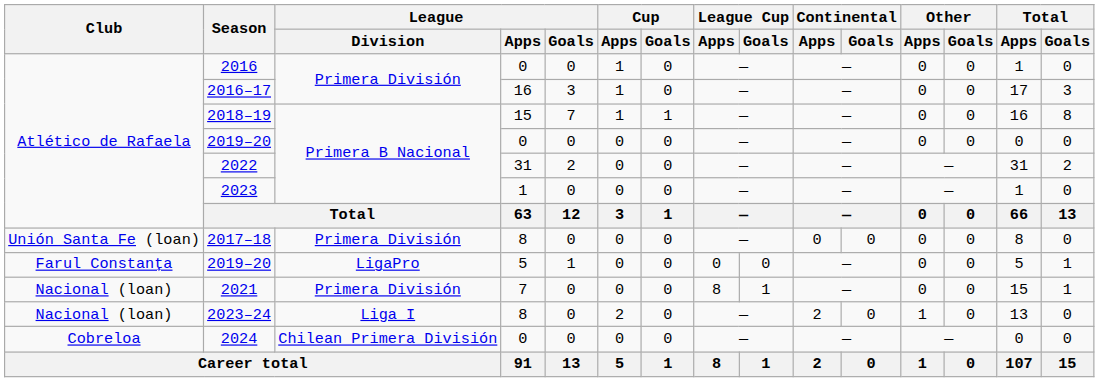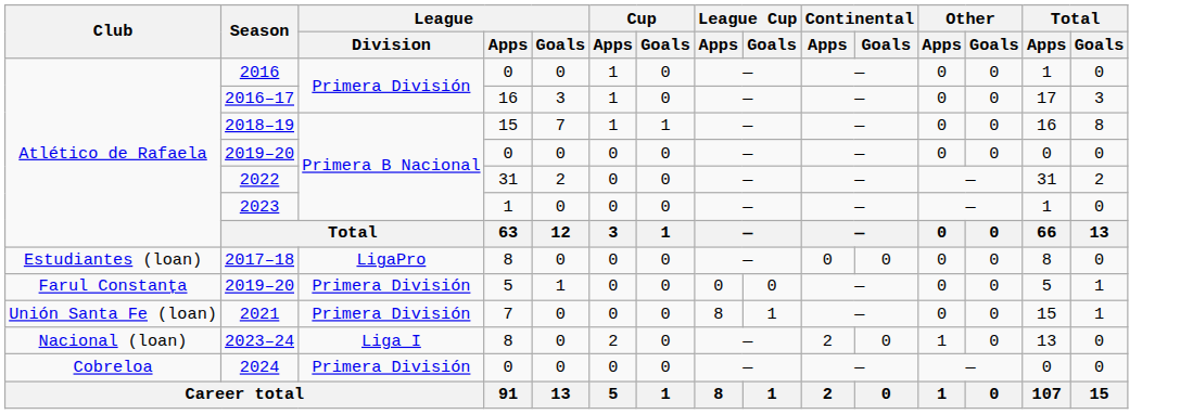 <table class="wikitable" style="text-align:center">
 <tr>
 <th rowspan="2">Club</th>
 <th rowspan="2">Season</th>
 <th colspan="3">League</th>
 <th colspan="2">Cup</th>
 <th colspan="2">League Cup</th>
 <th colspan="2">Continental</th>
 <th colspan="2">Other</th>
 <th colspan="2">Total</th>
 </tr>
 <tr>
 <th>Division</th>
 <th>Apps</th>
 <th>Goals</th>
 <th>Apps</th>
 <th>Goals</th>
 <th>Apps</th>
 <th>Goals</th>
 <th>Apps</th>
 <th>Goals</th>
 <th>Apps</th>
 <th>Goals</th>
 <th>Apps</th>
 <th>Goals</th>
 </tr>
 <tr>
 <td rowspan="7"><a href='#'>Atlético de Rafaela</a></td>
 <td><a href='#'>2016</a></td>
 <td rowspan="2"><a href='#'>Primera División</a></td>
 <td>0</td>
 <td>0</td>
 <td>1</td>
 <td>0</td>
 <td colspan="2">—</td>
 <td colspan="2">—</td>
 <td>0</td>
 <td>0</td>
 <td>1</td>
 <td>0</td>
 </tr>
 <tr>
 <td><a href='#'>2016–17</a></td>
 <td>16</td>
 <td>3</td>
 <td>1</td>
 <td>0</td>
 <td colspan="2">—</td>
 <td colspan="2">—</td>
 <td>0</td>
 <td>0</td>
 <td>17</td>
 <td>3</td>
 </tr>
 <tr>
 <td><a href='#'>2018–19</a></td>
 <td rowspan="4"><a href='#'>Primera B Nacional</a></td>
 <td>15</td>
 <td>7</td>
 <td>1</td>
 <td>1</td>
 <td colspan="2">—</td>
 <td colspan="2">—</td>
 <td>0</td>
 <td>0</td>
 <td>16</td>
 <td>8</td>
 </tr>
 <tr>
 <td><a href='#'>2019–20</a></td>
 <td>0</td>
 <td>0</td>
 <td>0</td>
 <td>0</td>
 <td colspan="2">—</td>
 <td colspan="2">—</td>
 <td>0</td>
 <td>0</td>
 <td>0</td>
 <td>0</td>
 </tr>
 <tr>
 <td><a href='#'>2022</a></td>
 <td>31</td>
 <td>2</td>
 <td>0</td>
 <td>0</td>
 <td colspan="2">—</td>
 <td colspan="2">—</td>
 <td colspan="2">—</td>
 <td>31</td>
 <td>2</td>
 </tr>
 <tr>
 <td><a href='#'>2023</a></td>
 <td>1</td>
 <td>0</td>
 <td>0</td>
 <td>0</td>
 <td colspan="2">—</td>
 <td colspan="2">—</td>
 <td colspan="2">—</td>
 <td>1</td>
 <td>0</td>
 </tr>
 <tr>
 <th colspan="2">Total</th>
 <th>63</th>
 <th>12</th>
 <th>3</th>
 <th>1</th>
 <th colspan="2">—</th>
 <th colspan="2">—</th>
 <th>0</th>
 <th>0</th>
 <th>66</th>
 <th>13</th>
 </tr>
 <tr>
-<td rowspan="1"><a href='#'>Unión Santa Fe</a> (loan)</td>
+<td rowspan="1"><a href='#'>Estudiantes</a> (loan)</td>
 <td><a href='#'>2017–18</a></td>
-<td rowspan="1"><a href='#'>Primera División</a></td>
+<td rowspan="1"><a href='#'>LigaPro</a></td>
 <td>8</td>
 <td>0</td>
 <td>0</td>
 <td>0</td>
 <td colspan="2">—</td>
 <td>0</td>
 <td>0</td>
 <td>0</td>
 <td>0</td>
 <td>8</td>
 <td>0</td>
 </tr>
 <tr>
 <td rowspan="1"><a href='#'>Farul Constanța</a></td>
 <td><a href='#'>2019–20</a></td>
-<td rowspan="1"><a href='#'>LigaPro</a></td>
+<td rowspan="1"><a href='#'>Primera División</a></td>
 <td>5</td>
 <td>1</td>
 <td>0</td>
 <td>0</td>
 <td>0</td>
 <td>0</td>
 <td colspan="2">—</td>
 <td>0</td>
 <td>0</td>
 <td>5</td>
 <td>1</td>
 </tr>
 <tr>
-<td rowspan="1"><a href='#'>Nacional</a> (loan)</td>
+<td rowspan="1"><a href='#'>Unión Santa Fe</a> (loan)</td>
 <td><a href='#'>2021</a></td>
 <td rowspan="1"><a href='#'>Primera División</a></td>
 <td>7</td>
 <td>0</td>
 <td>0</td>
 <td>0</td>
 <td>8</td>
 <td>1</td>
 <td colspan="2">—</td>
 <td>0</td>
 <td>0</td>
 <td>15</td>
 <td>1</td>
 </tr>
 <tr>
 <td rowspan="1"><a href='#'>Nacional</a> (loan)</td>
 <td><a href='#'>2023–24</a></td>
 <td rowspan="1"><a href='#'>Liga I</a></td>
 <td>8</td>
 <td>0</td>
 <td>2</td>
 <td>0</td>
 <td colspan="2">—</td>
 <td>2</td>
 <td>0</td>
 <td>1</td>
 <td>0</td>
 <td>13</td>
 <td>0</td>
 </tr>
 <tr>
 <td rowspan="1"><a href='#'>Cobreloa</a></td>
 <td><a href='#'>2024</a></td>
-<td rowspan="1"><a href='#'>Chilean Primera División</a></td>
+<td rowspan="1"><a href='#'>Primera División</a></td>
 <td>0</td>
 <td>0</td>
 <td>0</td>
 <td>0</td>
 <td colspan="2">—</td>
 <td colspan="2">—</td>
 <td colspan="2">—</td>
 <td>0</td>
 <td>0</td>
 </tr>
 <tr>
 <th colspan="3">Career total</th>
 <th>91</th>
 <th>13</th>
 <th>5</th>
 <th>1</th>
 <th>8</th>
 <th>1</th>
 <th>2</th>
 <th>0</th>
 <th>1</th>
 <th>0</th>
 <th>107</th>
 <th>15</th>
 </tr>
 </table>
